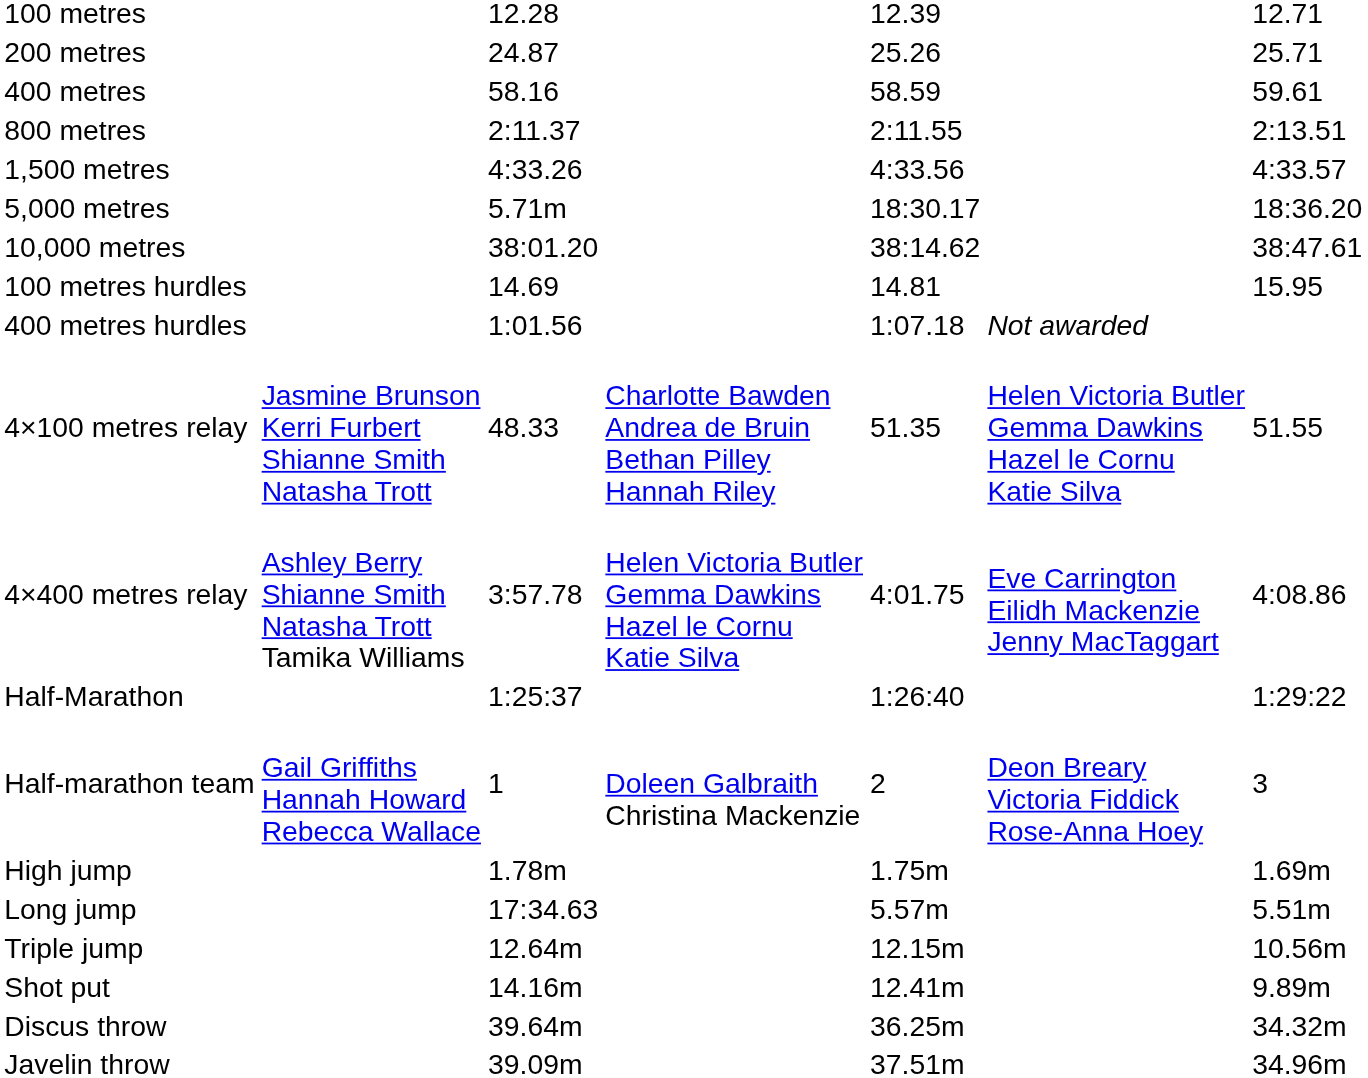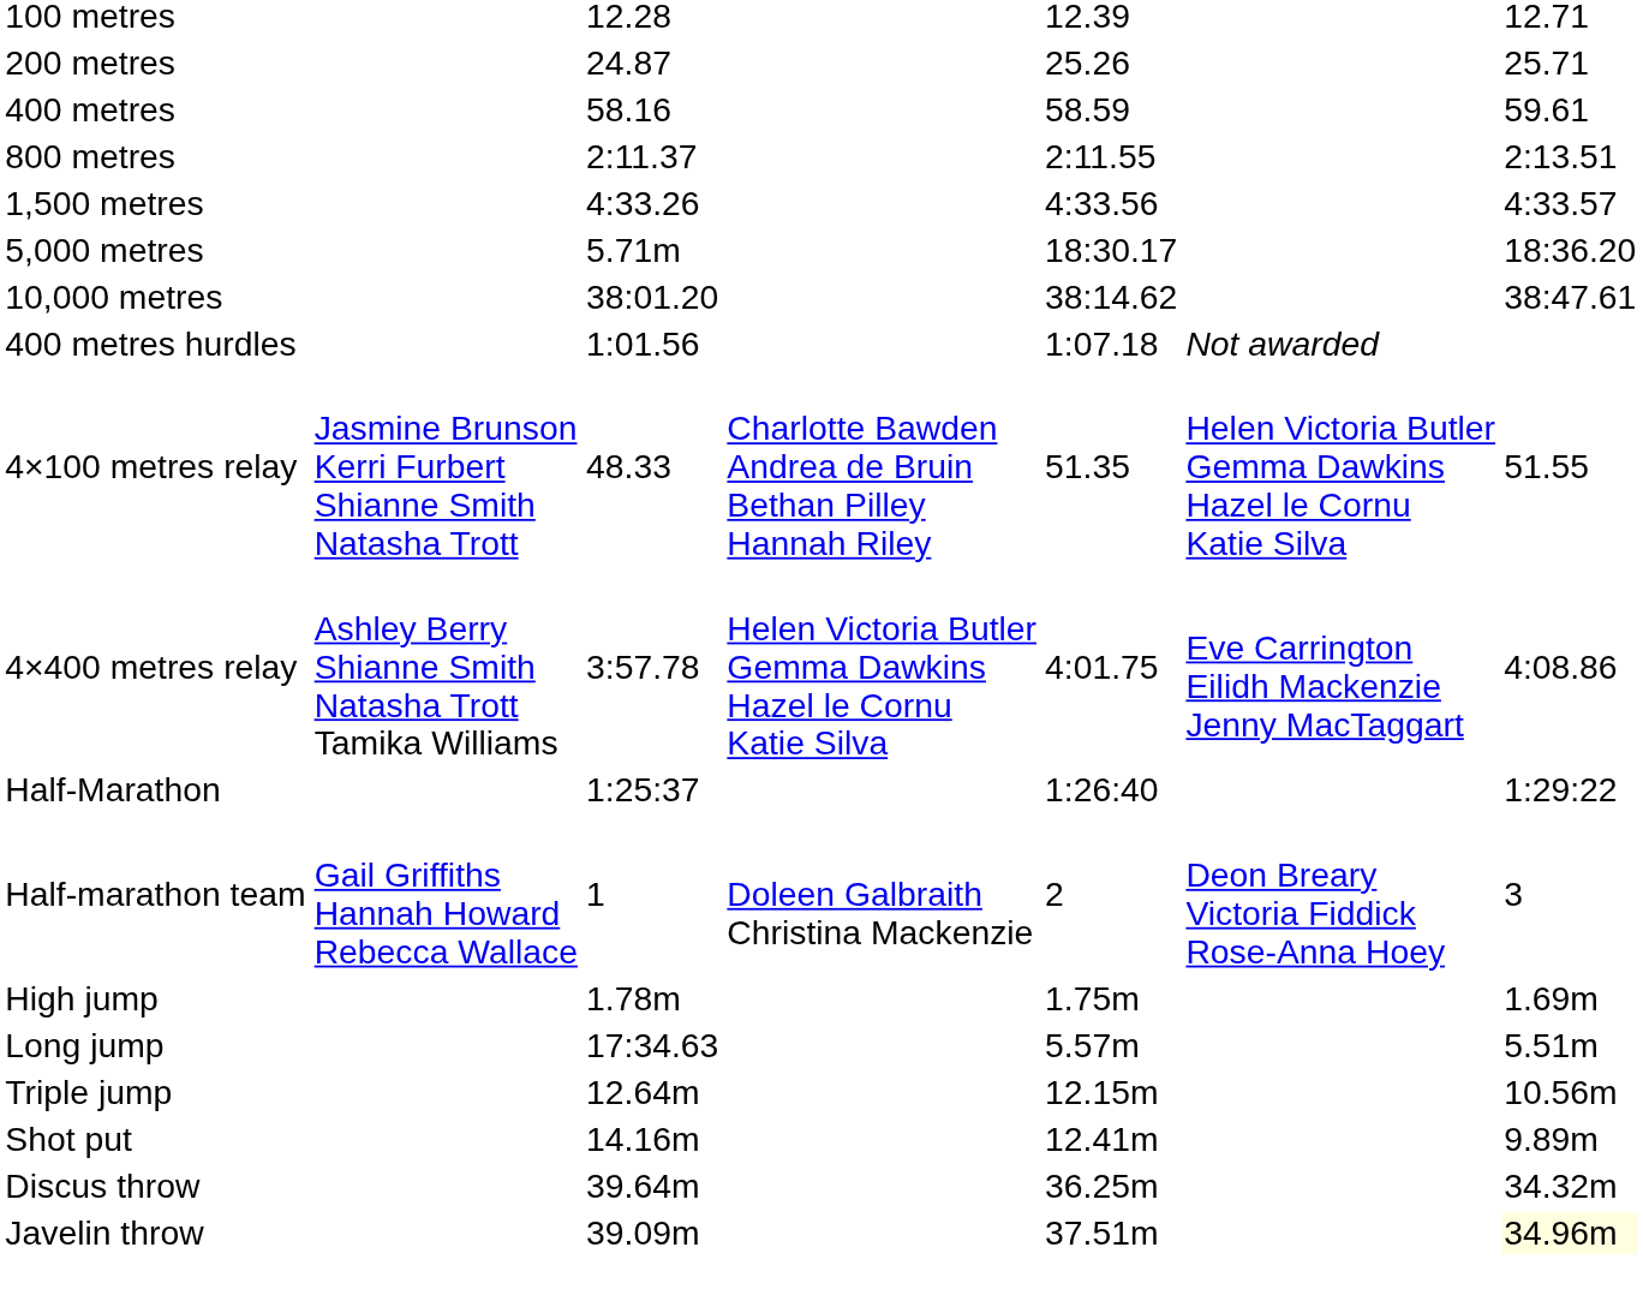 <table>
 <tr>
 <td>100 metres</td>
 <td></td>
 <td>12.28</td>
 <td></td>
 <td>12.39</td>
 <td></td>
 <td>12.71</td>
 </tr>
 <tr>
 <td>200 metres</td>
 <td></td>
 <td>24.87</td>
 <td></td>
 <td>25.26</td>
 <td></td>
 <td>25.71</td>
 </tr>
 <tr>
 <td>400 metres</td>
 <td></td>
 <td>58.16</td>
 <td></td>
 <td>58.59</td>
 <td></td>
 <td>59.61</td>
 </tr>
 <tr>
 <td>800 metres</td>
 <td></td>
 <td>2:11.37</td>
 <td></td>
 <td>2:11.55</td>
 <td></td>
 <td>2:13.51</td>
 </tr>
 <tr>
 <td>1,500 metres</td>
 <td></td>
 <td>4:33.26</td>
 <td></td>
 <td>4:33.56</td>
 <td></td>
 <td>4:33.57</td>
 </tr>
 <tr>
 <td>5,000 metres</td>
 <td></td>
 <td>5.71m</td>
 <td></td>
 <td>18:30.17</td>
 <td></td>
 <td>18:36.20</td>
 </tr>
 <tr>
 <td>10,000 metres</td>
 <td></td>
 <td>38:01.20</td>
 <td></td>
 <td>38:14.62</td>
 <td></td>
 <td>38:47.61</td>
-</tr>
-<tr>
-<td>100 metres hurdles</td>
-<td></td>
-<td>14.69</td>
-<td></td>
-<td>14.81</td>
-<td></td>
-<td>15.95</td>
 </tr>
 <tr>
 <td>400 metres hurdles</td>
 <td></td>
 <td>1:01.56</td>
 <td></td>
 <td>1:07.18</td>
 <td><em>Not awarded</em></td>
 <td></td>
 </tr>
 <tr>
 <td>4×100 metres relay</td>
 <td><br><a href='#'>Jasmine Brunson</a><br><a href='#'>Kerri Furbert</a><br><a href='#'>Shianne Smith</a><br><a href='#'>Natasha Trott</a></td>
 <td>48.33</td>
 <td><br><a href='#'>Charlotte Bawden</a><br><a href='#'>Andrea de Bruin</a><br><a href='#'>Bethan Pilley</a><br><a href='#'>Hannah Riley</a></td>
 <td>51.35</td>
 <td><br><a href='#'>Helen Victoria Butler</a><br><a href='#'>Gemma Dawkins</a><br><a href='#'>Hazel le Cornu</a><br><a href='#'>Katie Silva</a></td>
 <td>51.55</td>
 </tr>
 <tr>
 <td>4×400 metres relay</td>
 <td><br><a href='#'>Ashley Berry</a><br><a href='#'>Shianne Smith</a><br><a href='#'>Natasha Trott</a><br>Tamika Williams</td>
 <td>3:57.78</td>
 <td><br><a href='#'>Helen Victoria Butler</a><br><a href='#'>Gemma Dawkins</a><br><a href='#'>Hazel le Cornu</a><br><a href='#'>Katie Silva</a></td>
 <td>4:01.75</td>
 <td><br><a href='#'>Eve Carrington</a><br><a href='#'>Eilidh Mackenzie</a><br><a href='#'>Jenny MacTaggart</a></td>
 <td>4:08.86</td>
 </tr>
 <tr>
 <td>Half-Marathon</td>
 <td></td>
 <td>1:25:37</td>
 <td></td>
 <td>1:26:40</td>
 <td></td>
 <td>1:29:22</td>
 </tr>
 <tr>
 <td>Half-marathon team</td>
 <td><br><a href='#'>Gail Griffiths</a><br><a href='#'>Hannah Howard</a><br><a href='#'>Rebecca Wallace</a></td>
 <td>1</td>
 <td><br><a href='#'>Doleen Galbraith</a><br>Christina Mackenzie</td>
 <td>2</td>
 <td><br><a href='#'>Deon Breary</a><br><a href='#'>Victoria Fiddick</a><br><a href='#'>Rose-Anna Hoey</a></td>
 <td>3</td>
 </tr>
 <tr>
 <td>High jump</td>
 <td></td>
 <td>1.78m</td>
 <td></td>
 <td>1.75m</td>
 <td></td>
 <td>1.69m</td>
 </tr>
 <tr>
 <td>Long jump</td>
 <td></td>
 <td>17:34.63</td>
 <td></td>
 <td>5.57m</td>
 <td></td>
 <td>5.51m</td>
 </tr>
 <tr>
 <td>Triple jump</td>
 <td></td>
 <td>12.64m</td>
 <td></td>
 <td>12.15m</td>
 <td></td>
 <td>10.56m</td>
 </tr>
 <tr>
 <td>Shot put</td>
 <td></td>
 <td>14.16m</td>
 <td></td>
 <td>12.41m</td>
 <td></td>
 <td>9.89m</td>
 </tr>
 <tr>
 <td>Discus throw</td>
 <td></td>
 <td>39.64m</td>
 <td></td>
 <td>36.25m</td>
 <td></td>
 <td>34.32m</td>
 </tr>
 <tr>
 <td>Javelin throw</td>
 <td></td>
 <td>39.09m</td>
 <td></td>
 <td>37.51m</td>
 <td></td>
-<td>34.96m</td>
+<td style="background: lightyellow;">34.96m</td>
 </tr>
 </table>
